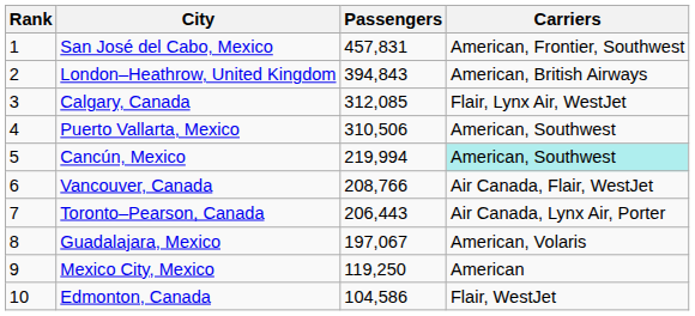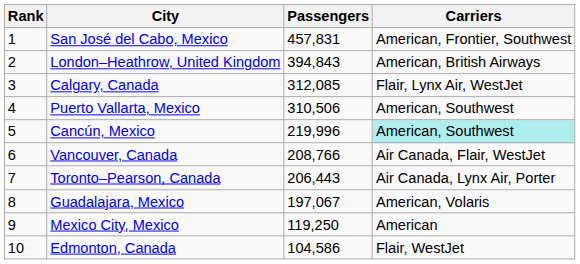 <table class="wikitable sortable" style="font-size: 95%">
 <tr>
 <th>Rank</th>
 <th>City</th>
 <th>Passengers</th>
 <th>Carriers</th>
 </tr>
 <tr>
 <td>1</td>
 <td> <a href='#'>San José del Cabo, Mexico</a></td>
 <td>457,831</td>
 <td>American, Frontier, Southwest</td>
 </tr>
 <tr>
 <td>2</td>
 <td> <a href='#'>London–Heathrow, United Kingdom</a></td>
 <td>394,843</td>
 <td>American, British Airways</td>
 </tr>
 <tr>
 <td>3</td>
 <td> <a href='#'>Calgary, Canada</a></td>
 <td>312,085</td>
 <td>Flair, Lynx Air,  WestJet</td>
 </tr>
 <tr>
 <td>4</td>
 <td> <a href='#'>Puerto Vallarta, Mexico</a></td>
 <td>310,506</td>
 <td>American, Southwest</td>
 </tr>
 <tr>
 <td>5</td>
 <td> <a href='#'>Cancún, Mexico</a></td>
-<td>219,994</td>
+<td>219,996</td>
 <td style="background: paleturquoise;">American, Southwest</td>
 </tr>
 <tr>
 <td>6</td>
 <td> <a href='#'>Vancouver, Canada</a></td>
 <td>208,766</td>
 <td>Air Canada, Flair, WestJet</td>
 </tr>
 <tr>
 <td>7</td>
 <td> <a href='#'>Toronto–Pearson, Canada</a></td>
 <td>206,443</td>
 <td>Air Canada, Lynx Air, Porter</td>
 </tr>
 <tr>
 <td>8</td>
 <td> <a href='#'>Guadalajara, Mexico</a></td>
 <td>197,067</td>
 <td>American, Volaris</td>
 </tr>
 <tr>
 <td>9</td>
 <td> <a href='#'>Mexico City, Mexico</a></td>
 <td>119,250</td>
 <td>American</td>
 </tr>
 <tr>
 <td>10</td>
 <td> <a href='#'>Edmonton, Canada</a></td>
 <td>104,586</td>
 <td>Flair, WestJet</td>
 </tr>
 </table>
